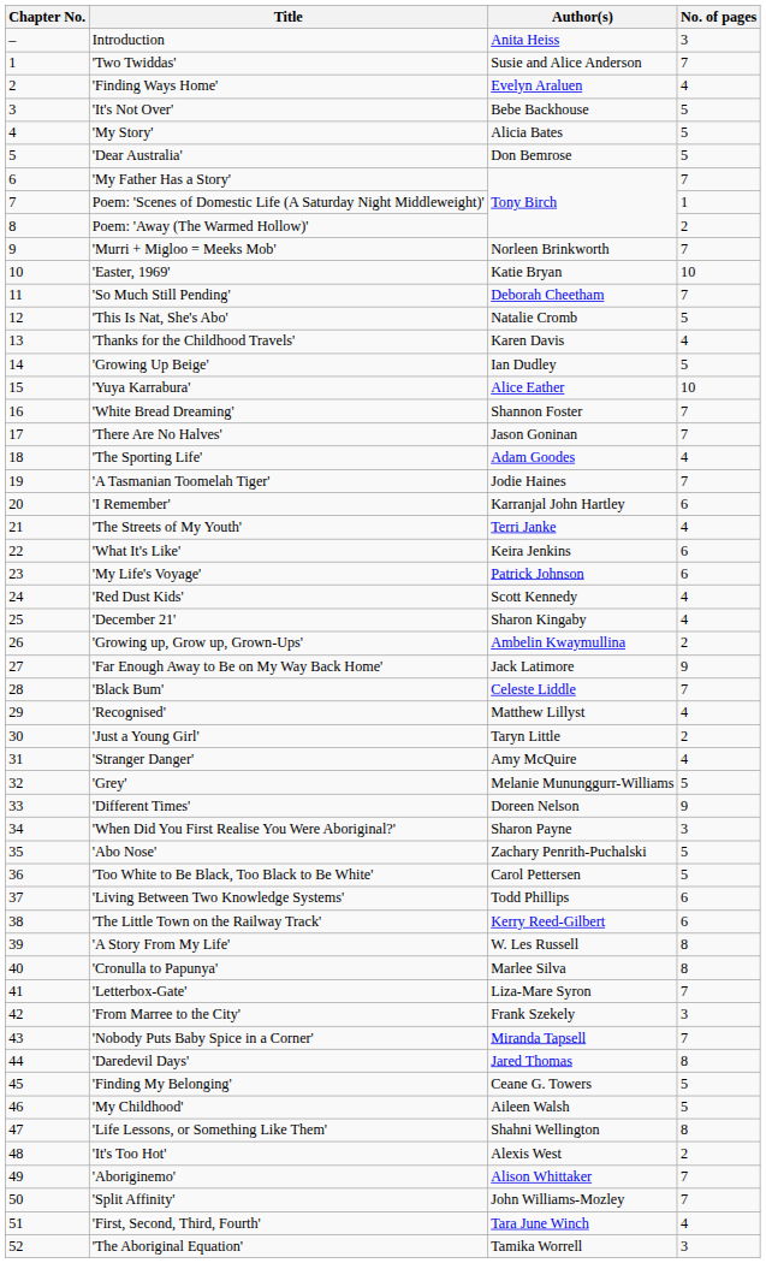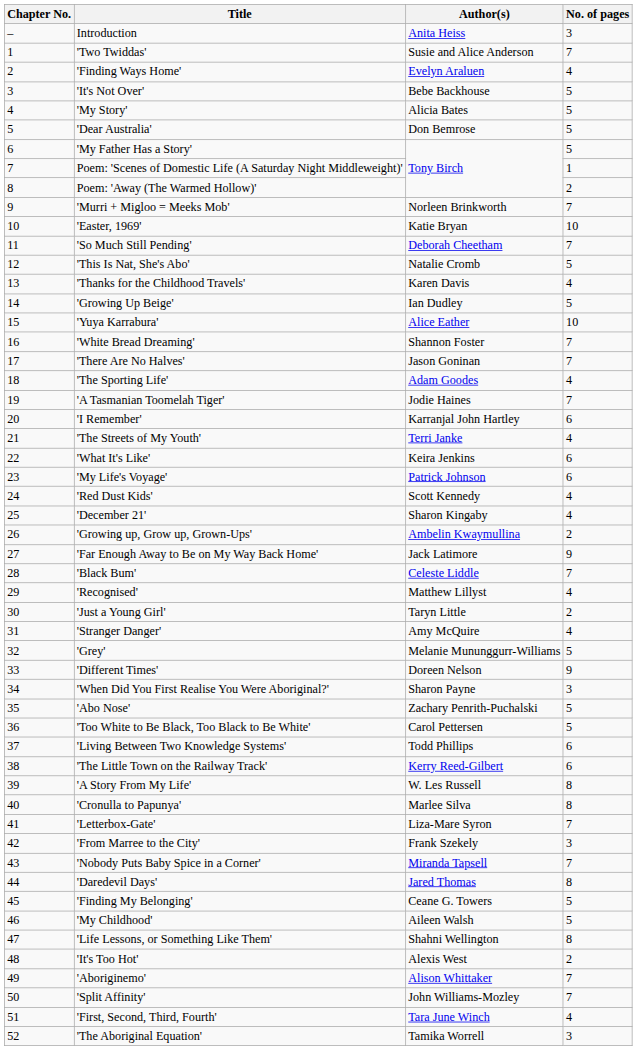 <table class="wikitable sortable">
 <tr>
 <th>Chapter No.</th>
 <th>Title</th>
 <th>Author(s)</th>
 <th>No. of pages</th>
 </tr>
 <tr>
 <td>–</td>
 <td>Introduction</td>
 <td><a href='#'>Anita Heiss</a></td>
 <td>3</td>
 </tr>
 <tr>
 <td>1</td>
 <td>'Two Twiddas'</td>
 <td>Susie and Alice Anderson</td>
 <td>7</td>
 </tr>
 <tr>
 <td>2</td>
 <td>'Finding Ways Home'</td>
 <td><a href='#'>Evelyn Araluen</a></td>
 <td>4</td>
 </tr>
 <tr>
 <td>3</td>
 <td>'It's Not Over'</td>
 <td>Bebe Backhouse</td>
 <td>5</td>
 </tr>
 <tr>
 <td>4</td>
 <td>'My Story'</td>
 <td>Alicia Bates</td>
 <td>5</td>
 </tr>
 <tr>
 <td>5</td>
 <td>'Dear Australia'</td>
 <td>Don Bemrose</td>
 <td>5</td>
 </tr>
 <tr>
 <td>6</td>
 <td>'My Father Has a Story'</td>
 <td rowspan="3"><a href='#'>Tony Birch</a></td>
-<td>7</td>
+<td>5</td>
 </tr>
 <tr>
 <td>7</td>
 <td>Poem: 'Scenes of Domestic Life (A Saturday Night Middleweight)'</td>
 <td>1</td>
 </tr>
 <tr>
 <td>8</td>
 <td>Poem: 'Away (The Warmed Hollow)'</td>
 <td>2</td>
 </tr>
 <tr>
 <td>9</td>
 <td>'Murri + Migloo = Meeks Mob'</td>
 <td>Norleen Brinkworth</td>
 <td>7</td>
 </tr>
 <tr>
 <td>10</td>
 <td>'Easter, 1969'</td>
 <td>Katie Bryan</td>
 <td>10</td>
 </tr>
 <tr>
 <td>11</td>
 <td>'So Much Still Pending'</td>
 <td><a href='#'>Deborah Cheetham</a></td>
 <td>7</td>
 </tr>
 <tr>
 <td>12</td>
 <td>'This Is Nat, She's Abo'</td>
 <td>Natalie Cromb</td>
 <td>5</td>
 </tr>
 <tr>
 <td>13</td>
 <td>'Thanks for the Childhood Travels'</td>
 <td>Karen Davis</td>
 <td>4</td>
 </tr>
 <tr>
 <td>14</td>
 <td>'Growing Up Beige'</td>
 <td>Ian Dudley</td>
 <td>5</td>
 </tr>
 <tr>
 <td>15</td>
 <td>'Yuya Karrabura'</td>
 <td><a href='#'>Alice Eather</a></td>
 <td>10</td>
 </tr>
 <tr>
 <td>16</td>
 <td>'White Bread Dreaming'</td>
 <td>Shannon Foster</td>
 <td>7</td>
 </tr>
 <tr>
 <td>17</td>
 <td>'There Are No Halves'</td>
 <td>Jason Goninan</td>
 <td>7</td>
 </tr>
 <tr>
 <td>18</td>
 <td>'The Sporting Life'</td>
 <td><a href='#'>Adam Goodes</a></td>
 <td>4</td>
 </tr>
 <tr>
 <td>19</td>
 <td>'A Tasmanian Toomelah Tiger'</td>
 <td>Jodie Haines</td>
 <td>7</td>
 </tr>
 <tr>
 <td>20</td>
 <td>'I Remember'</td>
 <td>Karranjal John Hartley</td>
 <td>6</td>
 </tr>
 <tr>
 <td>21</td>
 <td>'The Streets of My Youth'</td>
 <td><a href='#'>Terri Janke</a></td>
 <td>4</td>
 </tr>
 <tr>
 <td>22</td>
 <td>'What It's Like'</td>
 <td>Keira Jenkins</td>
 <td>6</td>
 </tr>
 <tr>
 <td>23</td>
 <td>'My Life's Voyage'</td>
 <td><a href='#'>Patrick Johnson</a></td>
 <td>6</td>
 </tr>
 <tr>
 <td>24</td>
 <td>'Red Dust Kids'</td>
 <td>Scott Kennedy</td>
 <td>4</td>
 </tr>
 <tr>
 <td>25</td>
 <td>'December 21'</td>
 <td>Sharon Kingaby</td>
 <td>4</td>
 </tr>
 <tr>
 <td>26</td>
 <td>'Growing up, Grow up, Grown-Ups'</td>
 <td><a href='#'>Ambelin Kwaymullina</a></td>
 <td>2</td>
 </tr>
 <tr>
 <td>27</td>
 <td>'Far Enough Away to Be on My Way Back Home'</td>
 <td>Jack Latimore</td>
 <td>9</td>
 </tr>
 <tr>
 <td>28</td>
 <td>'Black Bum'</td>
 <td><a href='#'>Celeste Liddle</a></td>
 <td>7</td>
 </tr>
 <tr>
 <td>29</td>
 <td>'Recognised'</td>
 <td>Matthew Lillyst</td>
 <td>4</td>
 </tr>
 <tr>
 <td>30</td>
 <td>'Just a Young Girl'</td>
 <td>Taryn Little</td>
 <td>2</td>
 </tr>
 <tr>
 <td>31</td>
 <td>'Stranger Danger'</td>
 <td>Amy McQuire</td>
 <td>4</td>
 </tr>
 <tr>
 <td>32</td>
 <td>'Grey'</td>
 <td>Melanie Mununggurr-Williams</td>
 <td>5</td>
 </tr>
 <tr>
 <td>33</td>
 <td>'Different Times'</td>
 <td>Doreen Nelson</td>
 <td>9</td>
 </tr>
 <tr>
 <td>34</td>
 <td>'When Did You First Realise You Were Aboriginal?'</td>
 <td>Sharon Payne</td>
 <td>3</td>
 </tr>
 <tr>
 <td>35</td>
 <td>'Abo Nose'</td>
 <td>Zachary Penrith-Puchalski</td>
 <td>5</td>
 </tr>
 <tr>
 <td>36</td>
 <td>'Too White to Be Black, Too Black to Be White'</td>
 <td>Carol Pettersen</td>
 <td>5</td>
 </tr>
 <tr>
 <td>37</td>
 <td>'Living Between Two Knowledge Systems'</td>
 <td>Todd Phillips</td>
 <td>6</td>
 </tr>
 <tr>
 <td>38</td>
 <td>'The Little Town on the Railway Track'</td>
 <td><a href='#'>Kerry Reed-Gilbert</a></td>
 <td>6</td>
 </tr>
 <tr>
 <td>39</td>
 <td>'A Story From My Life'</td>
 <td>W. Les Russell</td>
 <td>8</td>
 </tr>
 <tr>
 <td>40</td>
 <td>'Cronulla to Papunya'</td>
 <td>Marlee Silva</td>
 <td>8</td>
 </tr>
 <tr>
 <td>41</td>
 <td>'Letterbox-Gate'</td>
 <td>Liza-Mare Syron</td>
 <td>7</td>
 </tr>
 <tr>
 <td>42</td>
 <td>'From Marree to the City'</td>
 <td>Frank Szekely</td>
 <td>3</td>
 </tr>
 <tr>
 <td>43</td>
 <td>'Nobody Puts Baby Spice in a Corner'</td>
 <td><a href='#'>Miranda Tapsell</a></td>
 <td>7</td>
 </tr>
 <tr>
 <td>44</td>
 <td>'Daredevil Days'</td>
 <td><a href='#'>Jared Thomas</a></td>
 <td>8</td>
 </tr>
 <tr>
 <td>45</td>
 <td>'Finding My Belonging'</td>
 <td>Ceane G. Towers</td>
 <td>5</td>
 </tr>
 <tr>
 <td>46</td>
 <td>'My Childhood'</td>
 <td>Aileen Walsh</td>
 <td>5</td>
 </tr>
 <tr>
 <td>47</td>
 <td>'Life Lessons, or Something Like Them'</td>
 <td>Shahni Wellington</td>
 <td>8</td>
 </tr>
 <tr>
 <td>48</td>
 <td>'It's Too Hot'</td>
 <td>Alexis West</td>
 <td>2</td>
 </tr>
 <tr>
 <td>49</td>
 <td>'Aboriginemo'</td>
 <td><a href='#'>Alison Whittaker</a></td>
 <td>7</td>
 </tr>
 <tr>
 <td>50</td>
 <td>'Split Affinity'</td>
 <td>John Williams-Mozley</td>
 <td>7</td>
 </tr>
 <tr>
 <td>51</td>
 <td>'First, Second, Third, Fourth'</td>
 <td><a href='#'>Tara June Winch</a></td>
 <td>4</td>
 </tr>
 <tr>
 <td>52</td>
 <td>'The Aboriginal Equation'</td>
 <td>Tamika Worrell</td>
 <td>3</td>
 </tr>
 </table>
